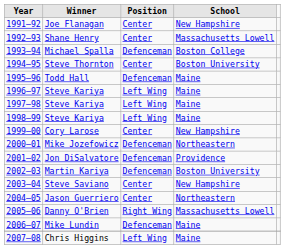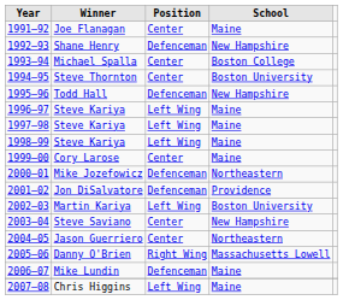 <table class="wikitable sortable">
 <tr>
 <th style="background:#e5e5e5;">Year</th>
 <th style="background:#e5e5e5;">Winner</th>
 <th style="background:#e5e5e5;">Position</th>
 <th style="background:#e5e5e5;">School</th>
 </tr>
 <tr>
 <td><a href='#'>1991–92</a></td>
 <td><a href='#'>Joe Flanagan</a></td>
 <td><a href='#'>Center</a></td>
-<td><a href='#'>New Hampshire</a></td>
+<td><a href='#'>Maine</a></td>
 <td></td>
 </tr>
 <tr>
 <td><a href='#'>1992–93</a></td>
 <td><a href='#'>Shane Henry</a></td>
-<td><a href='#'>Center</a></td>
-<td><a href='#'>Massachusetts Lowell</a></td>
+<td><a href='#'>Defenceman</a></td>
+<td><a href='#'>New Hampshire</a></td>
 <td></td>
 </tr>
 <tr>
 <td><a href='#'>1993–94</a></td>
 <td><a href='#'>Michael Spalla</a></td>
-<td><a href='#'>Defenceman</a></td>
+<td><a href='#'>Center</a></td>
 <td><a href='#'>Boston College</a></td>
 <td></td>
 </tr>
 <tr>
 <td><a href='#'>1994–95</a></td>
 <td><a href='#'>Steve Thornton</a></td>
 <td><a href='#'>Center</a></td>
 <td><a href='#'>Boston University</a></td>
 <td></td>
 </tr>
 <tr>
 <td><a href='#'>1995–96</a></td>
 <td><a href='#'>Todd Hall</a></td>
 <td><a href='#'>Defenceman</a></td>
-<td><a href='#'>Maine</a></td>
+<td><a href='#'>New Hampshire</a></td>
 <td></td>
 </tr>
 <tr>
 <td><a href='#'>1996–97</a></td>
 <td><a href='#'>Steve Kariya</a></td>
 <td><a href='#'>Left Wing</a></td>
 <td><a href='#'>Maine</a></td>
 <td></td>
 </tr>
 <tr>
 <td><a href='#'>1997–98</a></td>
 <td><a href='#'>Steve Kariya</a></td>
 <td><a href='#'>Left Wing</a></td>
 <td><a href='#'>Maine</a></td>
 <td></td>
 </tr>
 <tr>
 <td><a href='#'>1998–99</a></td>
 <td><a href='#'>Steve Kariya</a></td>
 <td><a href='#'>Left Wing</a></td>
 <td><a href='#'>Maine</a></td>
 <td></td>
 </tr>
 <tr>
 <td><a href='#'>1999–00</a></td>
 <td><a href='#'>Cory Larose</a></td>
 <td><a href='#'>Center</a></td>
-<td><a href='#'>New Hampshire</a></td>
+<td><a href='#'>Maine</a></td>
 <td></td>
 </tr>
 <tr>
 <td><a href='#'>2000–01</a></td>
 <td><a href='#'>Mike Jozefowicz</a></td>
 <td><a href='#'>Defenceman</a></td>
 <td><a href='#'>Northeastern</a></td>
 <td></td>
 </tr>
 <tr>
 <td><a href='#'>2001–02</a></td>
 <td><a href='#'>Jon DiSalvatore</a></td>
 <td><a href='#'>Defenceman</a></td>
 <td><a href='#'>Providence</a></td>
 <td></td>
 </tr>
 <tr>
 <td><a href='#'>2002–03</a></td>
 <td><a href='#'>Martin Kariya</a></td>
-<td><a href='#'>Defenceman</a></td>
+<td><a href='#'>Left Wing</a></td>
 <td><a href='#'>Boston University</a></td>
 <td></td>
 </tr>
 <tr>
 <td><a href='#'>2003–04</a></td>
 <td><a href='#'>Steve Saviano</a></td>
 <td><a href='#'>Center</a></td>
 <td><a href='#'>New Hampshire</a></td>
 <td></td>
 </tr>
 <tr>
 <td><a href='#'>2004–05</a></td>
 <td><a href='#'>Jason Guerriero</a></td>
 <td><a href='#'>Center</a></td>
 <td><a href='#'>Northeastern</a></td>
 <td></td>
 </tr>
 <tr>
 <td><a href='#'>2005–06</a></td>
 <td><a href='#'>Danny O'Brien</a></td>
 <td><a href='#'>Right Wing</a></td>
 <td><a href='#'>Massachusetts Lowell</a></td>
 <td></td>
 </tr>
 <tr>
 <td><a href='#'>2006–07</a></td>
 <td><a href='#'>Mike Lundin</a></td>
 <td><a href='#'>Defenceman</a></td>
 <td><a href='#'>Maine</a></td>
 <td></td>
 </tr>
 <tr>
 </tr>
 <tr>
 <td><a href='#'>2007–08</a></td>
 <td>Chris Higgins</td>
 <td><a href='#'>Left Wing</a></td>
 <td><a href='#'>Maine</a></td>
 <td></td>
 </tr>
 </table>
